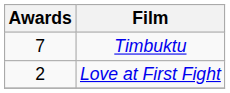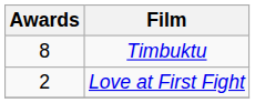 <table class="wikitable" style="text-align: center">
 <tr>
 <th width="55">Awards</th>
 <th align="center">Film</th>
 </tr>
 <tr>
-<td style="text-align:center">7</td>
+<td style="text-align:center">8</td>
 <td><em><a href='#'>Timbuktu</a></em></td>
 </tr>
 <tr>
 <td style="text-align:center">2</td>
 <td><em><a href='#'>Love at First Fight</a></em></td>
 </tr>
 <tr>
 </tr>
 </table>
